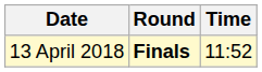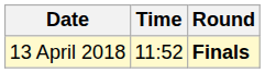 <table class="wikitable">
 <tr>
 <th>Date</th>
+<th>Time</th>
 <th>Round</th>
-<th>Time</th>
 </tr>
 <tr style=background:lemonchiffon>
 <td>13 April 2018</td>
+<td>11:52</td>
 <td><strong>Finals</strong></td>
-<td>11:52</td>
 </tr>
 </table>
